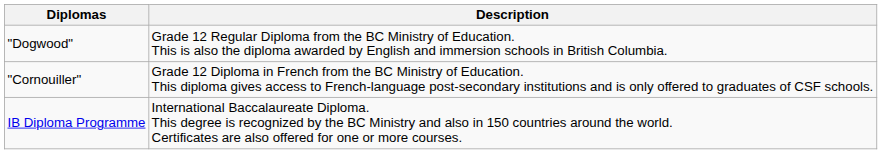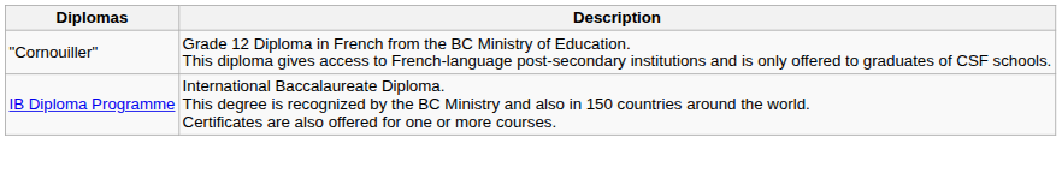 <table class="wikitable">
 <tr>
 <th>Diplomas</th>
 <th>Description</th>
-</tr>
-<tr>
-<td>"Dogwood"</td>
-<td>Grade 12 Regular Diploma from the BC Ministry of Education.<br>This is also the diploma awarded by English and immersion schools in British Columbia.</td>
 </tr>
 <tr>
 <td>"Cornouiller"</td>
 <td>Grade 12 Diploma in French from the BC Ministry of Education.<br>This diploma gives access to French-language post-secondary institutions and is only offered to graduates of CSF schools.</td>
 </tr>
 <tr>
 <td><a href='#'>IB Diploma Programme</a></td>
 <td>International Baccalaureate Diploma.<br>This degree is recognized by the BC Ministry and also in 150 countries around the world.<br>Certificates are also offered for one or more courses.</td>
 </tr>
 </table>
